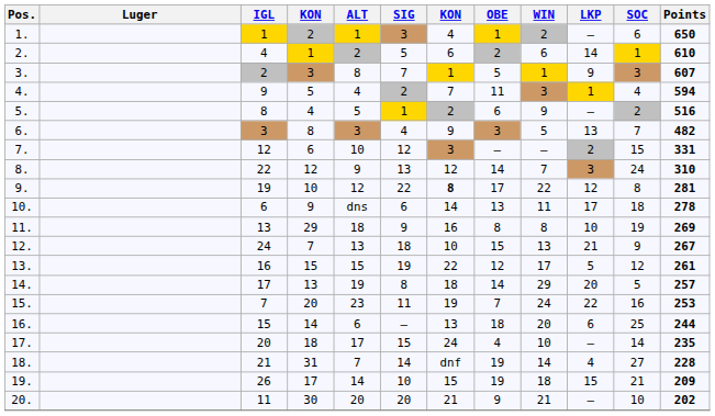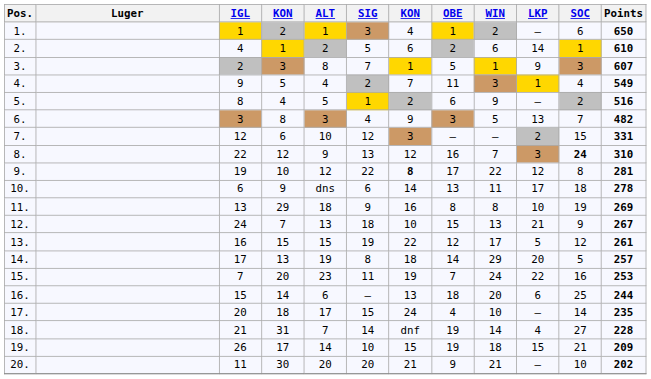 <table class="wikitable"  style="background:#f7f8ff; text-align:center; border:gray solid 1px;">
 <tr style="background:#ccc;">
 <th style="width:10px;">Pos.</th>
 <th style="width:215px;">Luger</th>
 <th style="width:45px;"><a href='#'>IGL</a></th>
 <th style="width:45px;"><a href='#'>KON</a></th>
 <th style="width:45px;"><a href='#'>ALT</a></th>
 <th style="width:45px;"><a href='#'>SIG</a></th>
 <th style="width:45px;"><a href='#'>KON</a></th>
 <th style="width:45px;"><a href='#'>OBE</a></th>
 <th style="width:45px;"><a href='#'>WIN</a></th>
 <th style="width:45px;"><a href='#'>LKP</a></th>
 <th style="width:45px;"><a href='#'>SOC</a></th>
 <th style="width:45px;">Points</th>
 </tr>
 <tr>
 <td>1.</td>
 <td align="left"></td>
 <td style="background:gold;">1</td>
 <td style="background:silver;">2</td>
 <td style="background:gold;">1</td>
 <td style="background:#c96;">3</td>
 <td>4</td>
 <td style="background:gold;">1</td>
 <td style="background:silver;">2</td>
 <td>—</td>
 <td>6</td>
 <td><strong>650</strong></td>
 </tr>
 <tr>
 <td>2.</td>
 <td align="left"></td>
 <td>4</td>
 <td style="background:gold;">1</td>
 <td style="background:silver;">2</td>
 <td>5</td>
 <td>6</td>
 <td style="background:silver;">2</td>
 <td>6</td>
 <td>14</td>
 <td style="background:gold;">1</td>
 <td><strong>610</strong></td>
 </tr>
 <tr>
 <td>3.</td>
 <td align="left"></td>
 <td style="background:silver;">2</td>
 <td style="background:#c96;">3</td>
 <td>8</td>
 <td>7</td>
 <td style="background:gold;">1</td>
 <td>5</td>
 <td style="background:gold;">1</td>
 <td>9</td>
 <td style="background:#c96;">3</td>
 <td><strong>607</strong></td>
 </tr>
 <tr>
 <td>4.</td>
 <td align="left"></td>
 <td>9</td>
 <td>5</td>
 <td>4</td>
 <td style="background:silver;">2</td>
 <td>7</td>
 <td>11</td>
 <td style="background:#c96;">3</td>
 <td style="background:gold;">1</td>
 <td>4</td>
-<td><strong>594</strong></td>
+<td><strong>549</strong></td>
 </tr>
 <tr>
 <td>5.</td>
 <td align="left"></td>
 <td>8</td>
 <td>4</td>
 <td>5</td>
 <td style="background:gold;">1</td>
 <td style="background:silver;">2</td>
 <td>6</td>
 <td>9</td>
 <td>—</td>
 <td style="background:silver;">2</td>
 <td><strong>516</strong></td>
 </tr>
 <tr>
 <td>6.</td>
 <td align="left"></td>
 <td style="background:#c96;">3</td>
 <td>8</td>
 <td style="background:#c96;">3</td>
 <td>4</td>
 <td>9</td>
 <td style="background:#c96;">3</td>
 <td>5</td>
 <td>13</td>
 <td>7</td>
 <td><strong>482</strong></td>
 </tr>
 <tr>
 <td>7.</td>
 <td align="left"></td>
 <td>12</td>
 <td>6</td>
 <td>10</td>
 <td>12</td>
 <td style="background:#c96;">3</td>
 <td>—</td>
 <td>—</td>
 <td style="background:silver;">2</td>
 <td>15</td>
 <td><strong>331</strong></td>
 </tr>
 <tr>
 <td>8.</td>
 <td align="left"></td>
 <td>22</td>
 <td>12</td>
 <td>9</td>
 <td>13</td>
 <td>12</td>
-<td>14</td>
+<td>16</td>
 <td>7</td>
 <td style="background:#c96;">3</td>
-<td>24</td>
+<td><strong>24</strong></td>
 <td><strong>310</strong></td>
 </tr>
 <tr>
 <td>9.</td>
 <td align="left"></td>
 <td>19</td>
 <td>10</td>
 <td>12</td>
 <td>22</td>
 <td><strong>8</strong></td>
 <td>17</td>
 <td>22</td>
 <td>12</td>
 <td>8</td>
 <td><strong>281</strong></td>
 </tr>
 <tr>
 <td>10.</td>
 <td align="left"></td>
 <td>6</td>
 <td>9</td>
 <td>dns</td>
 <td>6</td>
 <td>14</td>
 <td>13</td>
 <td>11</td>
 <td>17</td>
 <td>18</td>
 <td><strong>278</strong></td>
 </tr>
 <tr>
 <td>11.</td>
 <td align="left"></td>
 <td>13</td>
 <td>29</td>
 <td>18</td>
 <td>9</td>
 <td>16</td>
 <td>8</td>
 <td>8</td>
 <td>10</td>
 <td>19</td>
 <td><strong>269</strong></td>
 </tr>
 <tr>
 <td>12.</td>
 <td align="left"></td>
 <td>24</td>
 <td>7</td>
 <td>13</td>
 <td>18</td>
 <td>10</td>
 <td>15</td>
 <td>13</td>
 <td>21</td>
 <td>9</td>
 <td><strong>267</strong></td>
 </tr>
 <tr>
 <td>13.</td>
 <td align="left"></td>
 <td>16</td>
 <td>15</td>
 <td>15</td>
 <td>19</td>
 <td>22</td>
 <td>12</td>
 <td>17</td>
 <td>5</td>
 <td>12</td>
 <td><strong>261</strong></td>
 </tr>
 <tr>
 <td>14.</td>
 <td align="left"></td>
 <td>17</td>
 <td>13</td>
 <td>19</td>
 <td>8</td>
 <td>18</td>
 <td>14</td>
 <td>29</td>
 <td>20</td>
 <td>5</td>
 <td><strong>257</strong></td>
 </tr>
 <tr>
 <td>15.</td>
 <td align="left"></td>
 <td>7</td>
 <td>20</td>
 <td>23</td>
 <td>11</td>
 <td>19</td>
 <td>7</td>
 <td>24</td>
 <td>22</td>
 <td>16</td>
 <td><strong>253</strong></td>
 </tr>
 <tr>
 <td>16.</td>
 <td align="left"></td>
 <td>15</td>
 <td>14</td>
 <td>6</td>
 <td>—</td>
 <td>13</td>
 <td>18</td>
 <td>20</td>
 <td>6</td>
 <td>25</td>
 <td><strong>244</strong></td>
 </tr>
 <tr>
 <td>17.</td>
 <td align="left"></td>
 <td>20</td>
 <td>18</td>
 <td>17</td>
 <td>15</td>
 <td>24</td>
 <td>4</td>
 <td>10</td>
 <td>—</td>
 <td>14</td>
 <td><strong>235</strong></td>
 </tr>
 <tr>
 <td>18.</td>
 <td align="left"></td>
 <td>21</td>
 <td>31</td>
 <td>7</td>
 <td>14</td>
 <td>dnf</td>
 <td>19</td>
 <td>14</td>
 <td>4</td>
 <td>27</td>
 <td><strong>228</strong></td>
 </tr>
 <tr>
 <td>19.</td>
 <td align="left"></td>
 <td>26</td>
 <td>17</td>
 <td>14</td>
 <td>10</td>
 <td>15</td>
 <td>19</td>
 <td>18</td>
 <td>15</td>
 <td>21</td>
 <td><strong>209</strong></td>
 </tr>
 <tr>
 <td>20.</td>
 <td align="left"></td>
 <td>11</td>
 <td>30</td>
 <td>20</td>
 <td>20</td>
 <td>21</td>
 <td>9</td>
 <td>21</td>
 <td>—</td>
 <td>10</td>
 <td><strong>202</strong></td>
 </tr>
 <tr>
 </tr>
 </table>
